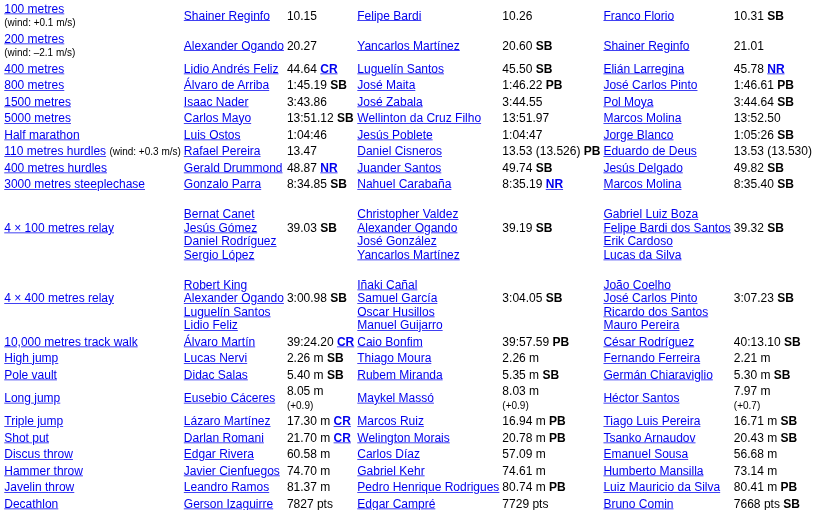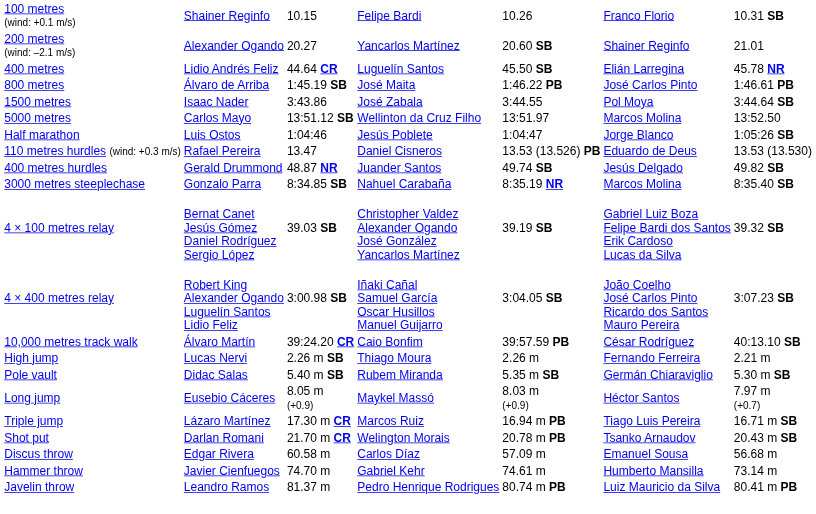 <table>
 <tr>
 <td><a href='#'>100 metres</a> <small><br>(wind: +0.1 m/s)</small></td>
 <td align=left><a href='#'>Shainer Reginfo</a><br> </td>
 <td>10.15</td>
 <td align=left><a href='#'>Felipe Bardi</a><br> </td>
 <td>10.26</td>
 <td align=left><a href='#'>Franco Florio</a><br> </td>
 <td>10.31 <strong>SB</strong></td>
 </tr>
 <tr>
 <td><a href='#'>200 metres</a> <small><br>(wind: –2.1 m/s)</small></td>
 <td align=left><a href='#'>Alexander Ogando</a><br> </td>
 <td>20.27</td>
 <td align=left><a href='#'>Yancarlos Martínez</a><br> </td>
 <td>20.60 <strong>SB</strong></td>
 <td align=left><a href='#'>Shainer Reginfo</a><br> </td>
 <td>21.01</td>
 </tr>
 <tr>
 <td><a href='#'>400 metres</a></td>
 <td align=left><a href='#'>Lidio Andrés Feliz</a><br> </td>
 <td>44.64 <strong><a href='#'>CR</a></strong></td>
 <td align=left><a href='#'>Luguelín Santos</a><br> </td>
 <td>45.50 <strong>SB</strong></td>
 <td align=left><a href='#'>Elián Larregina</a><br> </td>
 <td>45.78 <strong><a href='#'>NR</a></strong></td>
 </tr>
 <tr>
 <td><a href='#'>800 metres</a></td>
 <td align=left><a href='#'>Álvaro de Arriba</a><br> </td>
 <td>1:45.19 <strong>SB</strong></td>
 <td align=left><a href='#'>José Maita</a><br> </td>
 <td>1:46.22 <strong>PB</strong></td>
 <td align=left><a href='#'>José Carlos Pinto</a><br> </td>
 <td>1:46.61 <strong>PB</strong></td>
 </tr>
 <tr>
 <td><a href='#'>1500 metres</a></td>
 <td align=left><a href='#'>Isaac Nader</a><br> </td>
 <td>3:43.86</td>
 <td align=left><a href='#'>José Zabala</a><br> </td>
 <td>3:44.55</td>
 <td align=left><a href='#'>Pol Moya</a><br> </td>
 <td>3:44.64 <strong>SB</strong></td>
 </tr>
 <tr>
 <td><a href='#'>5000 metres</a></td>
 <td align=left><a href='#'>Carlos Mayo</a><br> </td>
 <td>13:51.12 <strong>SB</strong></td>
 <td align=left><a href='#'>Wellinton da Cruz Filho</a><br> </td>
 <td>13:51.97</td>
 <td align=left><a href='#'>Marcos Molina</a><br> </td>
 <td>13:52.50</td>
 </tr>
 <tr>
 <td><a href='#'>Half marathon</a></td>
 <td align=left><a href='#'>Luis Ostos</a><br> </td>
 <td>1:04:46</td>
 <td align=left><a href='#'>Jesús Poblete</a><br> </td>
 <td>1:04:47</td>
 <td align=left><a href='#'>Jorge Blanco</a><br> </td>
 <td>1:05:26 <strong>SB</strong></td>
 </tr>
 <tr>
 <td><a href='#'>110 metres hurdles</a> <small>(wind: +0.3 m/s)</small></td>
 <td align=left><a href='#'>Rafael Pereira</a><br> </td>
 <td>13.47</td>
 <td align=left><a href='#'>Daniel Cisneros</a><br> </td>
 <td>13.53 (13.526) <strong>PB</strong></td>
 <td align=left><a href='#'>Eduardo de Deus</a><br> </td>
 <td>13.53 (13.530)</td>
 </tr>
 <tr>
 <td><a href='#'>400 metres hurdles</a></td>
 <td align=left><a href='#'>Gerald Drummond</a><br> </td>
 <td>48.87 <strong><a href='#'>NR</a></strong></td>
 <td align=left><a href='#'>Juander Santos</a><br> </td>
 <td>49.74 <strong>SB</strong></td>
 <td align=left><a href='#'>Jesús Delgado</a><br> </td>
 <td>49.82 <strong>SB</strong></td>
 </tr>
 <tr>
 <td><a href='#'>3000 metres steeplechase</a></td>
 <td align=left><a href='#'>Gonzalo Parra</a><br> </td>
 <td>8:34.85 <strong>SB</strong></td>
 <td align=left><a href='#'>Nahuel Carabaña</a><br> </td>
 <td>8:35.19 <strong><a href='#'>NR</a></strong></td>
 <td align=left><a href='#'>Marcos Molina</a><br> </td>
 <td>8:35.40 <strong>SB</strong></td>
 </tr>
 <tr>
 <td><a href='#'>4 × 100 metres relay</a></td>
 <td><br><a href='#'>Bernat Canet</a><br><a href='#'>Jesús Gómez</a><br><a href='#'>Daniel Rodríguez</a><br><a href='#'>Sergio López</a></td>
 <td>39.03 <strong>SB</strong></td>
 <td><br><a href='#'>Christopher Valdez</a><br><a href='#'>Alexander Ogando</a><br><a href='#'>José González</a><br><a href='#'>Yancarlos Martínez</a></td>
 <td>39.19 <strong>SB</strong></td>
 <td><br><a href='#'>Gabriel Luiz Boza</a><br><a href='#'>Felipe Bardi dos Santos</a><br><a href='#'>Erik Cardoso</a><br><a href='#'>Lucas da Silva</a></td>
 <td>39.32 <strong>SB</strong></td>
 </tr>
 <tr>
 <td><a href='#'>4 × 400 metres relay</a></td>
 <td><br><a href='#'>Robert King</a><br><a href='#'>Alexander Ogando</a><br><a href='#'>Luguelín Santos</a><br><a href='#'>Lidio Feliz</a></td>
 <td>3:00.98 <strong>SB</strong></td>
 <td><br><a href='#'>Iñaki Cañal</a><br><a href='#'>Samuel García</a><br><a href='#'>Oscar Husillos</a><br><a href='#'>Manuel Guijarro</a></td>
 <td>3:04.05 <strong>SB</strong></td>
 <td><br><a href='#'>João Coelho</a><br><a href='#'>José Carlos Pinto</a><br><a href='#'>Ricardo dos Santos</a><br><a href='#'>Mauro Pereira</a></td>
 <td>3:07.23 <strong>SB</strong></td>
 </tr>
 <tr>
 <td><a href='#'>10,000 metres track walk</a></td>
 <td align=left><a href='#'>Álvaro Martín</a><br> </td>
 <td>39:24.20 <strong><a href='#'>CR</a></strong></td>
 <td align=left><a href='#'>Caio Bonfim</a><br> </td>
 <td>39:57.59 <strong>PB</strong></td>
 <td align=left><a href='#'>César Rodríguez</a><br> </td>
 <td>40:13.10 <strong>SB</strong></td>
 </tr>
 <tr>
 <td><a href='#'>High jump</a></td>
 <td align=left><a href='#'>Lucas Nervi</a><br> </td>
 <td>2.26 m <strong>SB</strong></td>
 <td align=left><a href='#'>Thiago Moura</a><br> </td>
 <td>2.26 m</td>
 <td align=left><a href='#'>Fernando Ferreira</a><br> </td>
 <td>2.21 m</td>
 </tr>
 <tr>
 <td><a href='#'>Pole vault</a></td>
 <td align=left><a href='#'>Didac Salas</a><br> </td>
 <td>5.40 m <strong>SB</strong></td>
 <td align=left><a href='#'>Rubem Miranda</a><br> </td>
 <td>5.35 m <strong>SB</strong></td>
 <td align=left><a href='#'>Germán Chiaraviglio</a><br> </td>
 <td>5.30 m <strong>SB</strong></td>
 </tr>
 <tr>
 <td><a href='#'>Long jump</a></td>
 <td align=left><a href='#'>Eusebio Cáceres</a><br> </td>
 <td>8.05 m<br><small>(+0.9)</small></td>
 <td align=left><a href='#'>Maykel Massó</a><br> </td>
 <td>8.03 m<br><small>(+0.9)</small></td>
 <td align=left><a href='#'>Héctor Santos</a><br> </td>
 <td>7.97 m<br><small>(+0.7)</small></td>
 </tr>
 <tr>
 <td><a href='#'>Triple jump</a></td>
 <td align=left><a href='#'>Lázaro Martínez</a><br> </td>
 <td>17.30 m <strong><a href='#'>CR</a></strong></td>
 <td align=left><a href='#'>Marcos Ruiz</a><br> </td>
 <td>16.94 m <strong>PB</strong></td>
 <td align=left><a href='#'>Tiago Luis Pereira</a><br> </td>
 <td>16.71 m <strong>SB</strong></td>
 </tr>
 <tr>
 <td><a href='#'>Shot put</a></td>
 <td align=left><a href='#'>Darlan Romani</a><br> </td>
 <td>21.70 m <strong><a href='#'>CR</a></strong></td>
 <td align=left><a href='#'>Welington Morais</a><br> </td>
 <td>20.78 m <strong>PB</strong></td>
 <td align=left><a href='#'>Tsanko Arnaudov</a><br> </td>
 <td>20.43 m <strong>SB</strong></td>
 </tr>
 <tr>
 <td><a href='#'>Discus throw</a></td>
 <td align=left><a href='#'>Edgar Rivera</a><br> </td>
 <td>60.58 m</td>
 <td align=left><a href='#'>Carlos Díaz</a><br> </td>
 <td>57.09 m</td>
 <td align=left><a href='#'>Emanuel Sousa</a><br> </td>
 <td>56.68 m</td>
 </tr>
 <tr>
 <td><a href='#'>Hammer throw</a></td>
 <td align=left><a href='#'>Javier Cienfuegos</a><br> </td>
 <td>74.70 m</td>
 <td align=left><a href='#'>Gabriel Kehr</a><br> </td>
 <td>74.61 m</td>
 <td align=left><a href='#'>Humberto Mansilla</a><br> </td>
 <td>73.14 m</td>
 </tr>
 <tr>
 <td><a href='#'>Javelin throw</a></td>
 <td align=left><a href='#'>Leandro Ramos</a><br> </td>
 <td>81.37 m</td>
 <td align=left><a href='#'>Pedro Henrique Rodrigues</a><br> </td>
 <td>80.74 m <strong>PB</strong></td>
 <td align=left><a href='#'>Luiz Mauricio da Silva</a><br> </td>
 <td>80.41 m <strong>PB</strong></td>
 </tr>
-<tr>
-<td><a href='#'>Decathlon</a></td>
-<td align=left><a href='#'>Gerson Izaguirre</a><br> </td>
-<td>7827 pts</td>
-<td align=left><a href='#'>Edgar Campré</a><br> </td>
-<td>7729 pts</td>
-<td align=left><a href='#'>Bruno Comin</a><br> </td>
-<td>7668 pts <strong>SB</strong></td>
-</tr>
 </table>
